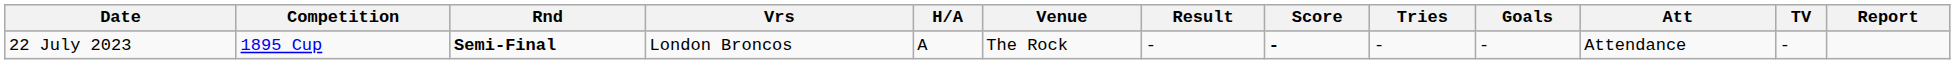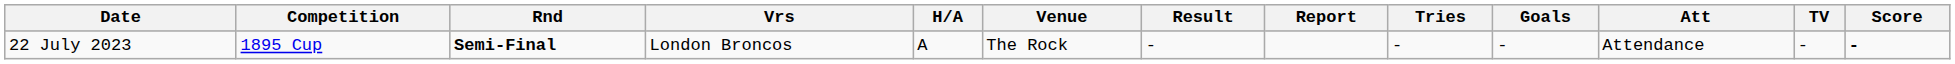 <table class="wikitable"  style="font-size:85%; width:100%;">
 <tr>
 <th>Date</th>
 <th>Competition</th>
 <th>Rnd</th>
 <th>Vrs</th>
 <th>H/A</th>
 <th>Venue</th>
 <th>Result</th>
-<th>Score</th>
+<th>Report</th>
 <th>Tries</th>
 <th>Goals</th>
 <th>Att</th>
 <th>TV</th>
-<th>Report</th>
+<th>Score</th>
 </tr>
 <tr style="background:;" width=20 | >
 <td>22 July 2023</td>
 <td><a href='#'>1895 Cup</a></td>
 <td><strong>Semi-Final</strong></td>
 <td>London Broncos</td>
 <td>A</td>
 <td>The Rock</td>
 <td>-</td>
-<td><strong>-</strong></td>
+<td></td>
 <td>-</td>
 <td>-</td>
 <td>Attendance</td>
 <td>-</td>
-<td></td>
+<td><strong>-</strong></td>
 </tr>
 </table>
